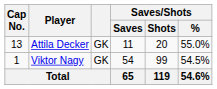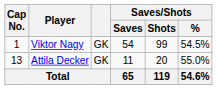 <table class="wikitable sortable" style="text-align: center; font-size: 85%; margin-left: 1em;">
 <tr>
 <th rowspan="2">Cap<br>No.</th>
 <th rowspan="2">Player</th>
 <th rowspan="2"></th>
 <th colspan="3">Saves/Shots</th>
 </tr>
 <tr>
 <th>Saves</th>
 <th>Shots</th>
 <th>%</th>
 </tr>
 <tr>
+<td>1</td>
+<td style="text-align: left;" data-sort-value="Nagy, Viktor"><a href='#'>Viktor Nagy</a></td>
+<td>GK</td>
+<td>54</td>
+<td>99</td>
+<td>54.5%</td>
+</tr>
+<tr>
 <td>13</td>
 <td style="text-align: left;" data-sort-value="Decker, Attila"><a href='#'>Attila Decker</a></td>
 <td>GK</td>
 <td>11</td>
 <td>20</td>
 <td>55.0%</td>
 </tr>
 <tr>
-<td>1</td>
-<td style="text-align: left;" data-sort-value="Nagy, Viktor"><a href='#'>Viktor Nagy</a></td>
-<td>GK</td>
-<td>54</td>
-<td>99</td>
-<td>54.5%</td>
-</tr>
-<tr>
 <th colspan="3">Total</th>
 <th>65</th>
 <th>119</th>
 <th>54.6%</th>
 </tr>
 </table>
